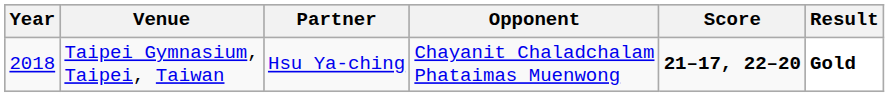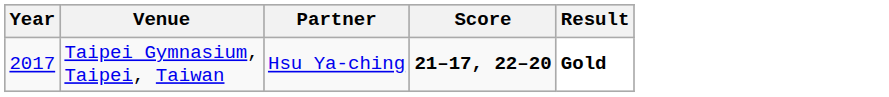 <table class="sortable wikitable" style="font-size: 90%;">
 <tr>
 <th>Year</th>
 <th>Venue</th>
 <th>Partner</th>
-<th>Opponent</th>
 <th>Score</th>
 <th>Result</th>
 </tr>
 <tr>
-<td align="center"><a href='#'>2018</a></td>
+<td align="center"><a href='#'>2017</a></td>
 <td align="left"><a href='#'>Taipei Gymnasium</a>,<br><a href='#'>Taipei</a>, <a href='#'>Taiwan</a></td>
 <td align="left"> <a href='#'>Hsu Ya-ching</a></td>
-<td align="left"> <a href='#'>Chayanit Chaladchalam</a><br> <a href='#'>Phataimas Muenwong</a></td>
 <td align="left"><strong>21–17, 22–20</strong></td>
 <td style="text-align:left; background:white"> <strong>Gold</strong></td>
 </tr>
 </table>
